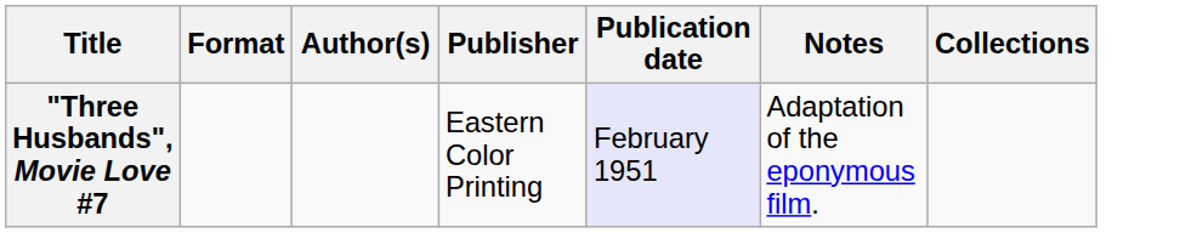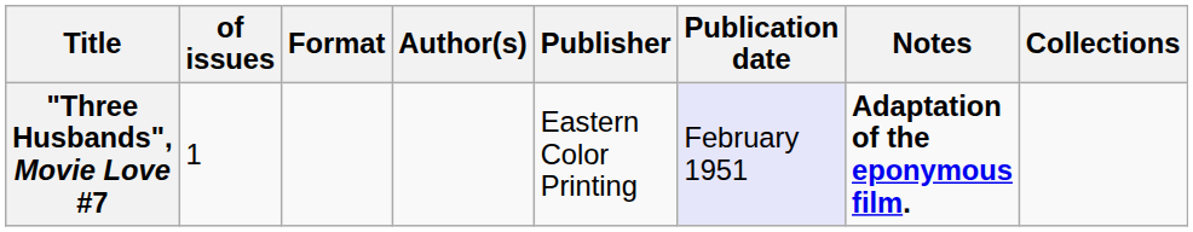 <table class="wikitable">
 <tr>
 <th>Title</th>
+<th style="width:40pt"> of issues</th>
 <th style="width:75pt">Format</th>
 <th style="width:125pt">Author(s)</th>
 <th style="width:125pt">Publisher</th>
 <th style="width:150pt">Publication date</th>
 <th style="width:175pt">Notes</th>
 <th>Collections</th>
 </tr>
 <tr>
 <th>"Three Husbands", <em>Movie Love</em> #7</th>
+<td>1</td>
 <td></td>
 <td></td>
 <td>Eastern Color Printing</td>
 <td style="background: lavender;">February 1951</td>
-<td>Adaptation of the <a href='#'>eponymous film</a>.</td>
+<td><strong>Adaptation of the <a href='#'>eponymous film</a>.</strong></td>
 <td></td>
 </tr>
 </table>
